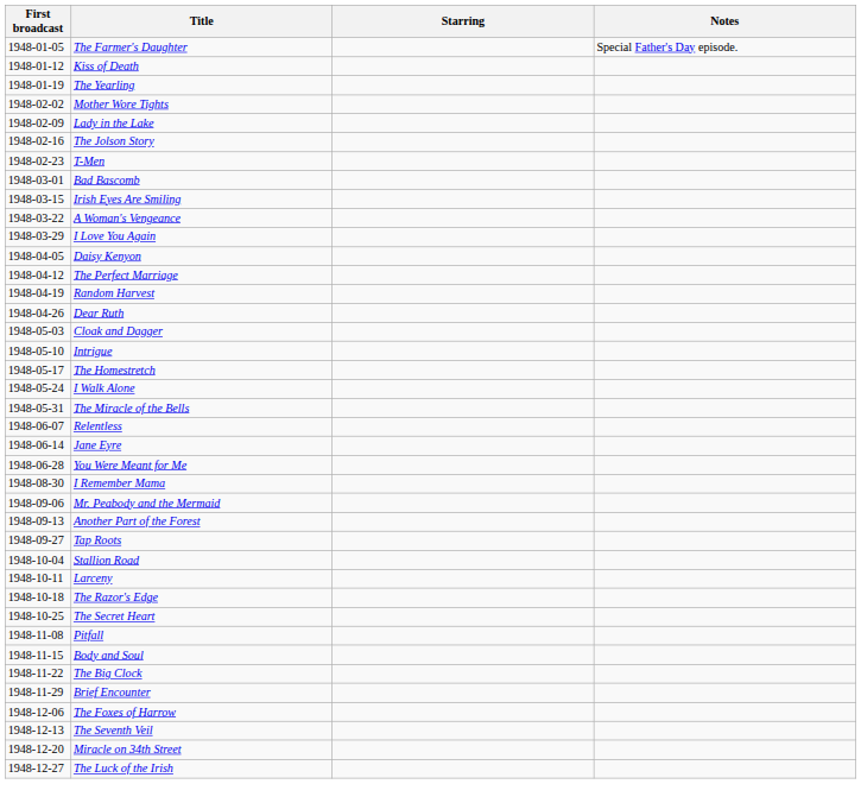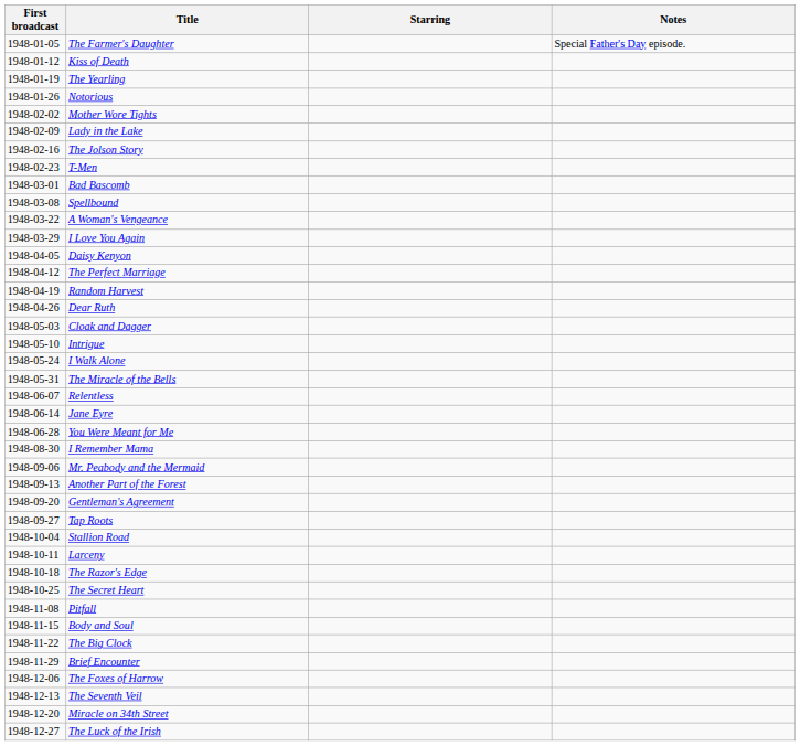 <table class="wikitable sortable plainrowheaders" width=90%>
 <tr>
 <th width=5% scope="col">First broadcast</th>
 <th width=25% scope="col">Title</th>
 <th width=25% scope="col">Starring</th>
 <th width=25% scope="col">Notes</th>
 </tr>
 <tr>
 <td rowspan=>1948-01-05</td>
 <td scope="row"><em><a href='#'>The Farmer's Daughter</a></em></td>
 <td></td>
 <td>Special <a href='#'>Father's Day</a> episode.</td>
 </tr>
 <tr>
 <td rowspan=>1948-01-12</td>
 <td scope="row"><em><a href='#'>Kiss of Death</a></em></td>
 <td></td>
 <td></td>
 </tr>
 <tr>
 <td rowspan=>1948-01-19</td>
 <td scope="row"><em><a href='#'>The Yearling</a></em></td>
+<td></td>
+<td></td>
+</tr>
+<tr>
+<td rowspan=>1948-01-26</td>
+<td scope="row"><em><a href='#'>Notorious</a></em></td>
 <td></td>
 <td></td>
 </tr>
 <tr>
 <td rowspan=>1948-02-02</td>
 <td scope="row"><em><a href='#'>Mother Wore Tights</a></em></td>
 <td></td>
 <td></td>
 </tr>
 <tr>
 <td rowspan=>1948-02-09</td>
 <td scope="row"><em><a href='#'>Lady in the Lake</a></em></td>
 <td></td>
 <td></td>
 </tr>
 <tr>
 <td rowspan=>1948-02-16</td>
 <td scope="row"><em><a href='#'>The Jolson Story</a></em></td>
 <td></td>
 <td></td>
 </tr>
 <tr>
 <td rowspan=>1948-02-23</td>
 <td scope="row"><em><a href='#'>T-Men</a></em></td>
 <td></td>
 <td></td>
 </tr>
 <tr>
 <td rowspan=>1948-03-01</td>
 <td scope="row"><em><a href='#'>Bad Bascomb</a></em></td>
 <td></td>
 <td></td>
 </tr>
 <tr>
-<td rowspan=>1948-03-15</td>
-<td scope="row"><em><a href='#'>Irish Eyes Are Smiling</a></em></td>
+<td rowspan=>1948-03-08</td>
+<td scope="row"><em><a href='#'>Spellbound</a></em></td>
 <td></td>
 <td></td>
 </tr>
 <tr>
 <td rowspan=>1948-03-22</td>
 <td scope="row"><em><a href='#'>A Woman's Vengeance</a></em></td>
 <td></td>
 <td></td>
 </tr>
 <tr>
 <td rowspan=>1948-03-29</td>
 <td scope="row"><em><a href='#'>I Love You Again</a></em></td>
 <td></td>
 <td></td>
 </tr>
 <tr>
 <td rowspan=>1948-04-05</td>
 <td scope="row"><em><a href='#'>Daisy Kenyon</a></em></td>
 <td></td>
 <td></td>
 </tr>
 <tr>
 <td rowspan=>1948-04-12</td>
 <td scope="row"><em><a href='#'>The Perfect Marriage</a></em></td>
 <td></td>
 <td></td>
 </tr>
 <tr>
 <td rowspan=>1948-04-19</td>
 <td scope="row"><em><a href='#'>Random Harvest</a></em></td>
 <td></td>
 <td></td>
 </tr>
 <tr>
 <td rowspan=>1948-04-26</td>
 <td scope="row"><em><a href='#'>Dear Ruth</a></em></td>
 <td></td>
 <td></td>
 </tr>
 <tr>
 <td rowspan=>1948-05-03</td>
 <td scope="row"><em><a href='#'>Cloak and Dagger</a></em></td>
 <td></td>
 <td></td>
 </tr>
 <tr>
 <td rowspan=>1948-05-10</td>
 <td scope="row"><em><a href='#'>Intrigue</a></em></td>
 <td></td>
 <td></td>
 </tr>
 <tr>
-<td rowspan=>1948-05-17</td>
-<td scope="row"><em><a href='#'>The Homestretch</a></em></td>
-<td></td>
-<td></td>
-</tr>
-<tr>
 <td rowspan=>1948-05-24</td>
 <td scope="row"><em><a href='#'>I Walk Alone</a></em></td>
 <td></td>
 <td></td>
 </tr>
 <tr>
 <td rowspan=>1948-05-31</td>
 <td scope="row"><em><a href='#'>The Miracle of the Bells</a></em></td>
 <td></td>
 <td></td>
 </tr>
 <tr>
 <td rowspan=>1948-06-07</td>
 <td scope="row"><em><a href='#'>Relentless</a></em></td>
 <td></td>
 <td></td>
 </tr>
 <tr>
 <td rowspan=>1948-06-14</td>
 <td scope="row"><em><a href='#'>Jane Eyre</a></em></td>
 <td></td>
 <td></td>
 </tr>
 <tr>
 <td rowspan=>1948-06-28</td>
 <td scope="row"><em><a href='#'>You Were Meant for Me</a></em></td>
 <td></td>
 <td></td>
 </tr>
 <tr>
 <td rowspan=>1948-08-30</td>
 <td scope="row"><em><a href='#'>I Remember Mama</a></em></td>
 <td></td>
 <td></td>
 </tr>
 <tr>
 <td rowspan=>1948-09-06</td>
 <td scope="row"><em><a href='#'>Mr. Peabody and the Mermaid</a></em></td>
 <td></td>
 <td></td>
 </tr>
 <tr>
 <td rowspan=>1948-09-13</td>
 <td scope="row"><em><a href='#'>Another Part of the Forest</a></em></td>
+<td></td>
+<td></td>
+</tr>
+<tr>
+<td rowspan=>1948-09-20</td>
+<td scope="row"><em><a href='#'>Gentleman's Agreement</a></em></td>
 <td></td>
 <td></td>
 </tr>
 <tr>
 <td rowspan=>1948-09-27</td>
 <td scope="row"><em><a href='#'>Tap Roots</a></em></td>
 <td></td>
 <td></td>
 </tr>
 <tr>
 <td rowspan=>1948-10-04</td>
 <td scope="row"><em><a href='#'>Stallion Road</a></em></td>
 <td></td>
 <td></td>
 </tr>
 <tr>
 <td rowspan=>1948-10-11</td>
 <td scope="row"><em><a href='#'>Larceny</a></em></td>
 <td></td>
 <td></td>
 </tr>
 <tr>
 <td rowspan=>1948-10-18</td>
 <td scope="row"><em><a href='#'>The Razor's Edge</a></em></td>
 <td></td>
 <td></td>
 </tr>
 <tr>
 <td rowspan=>1948-10-25</td>
 <td scope="row"><em><a href='#'>The Secret Heart</a></em></td>
 <td></td>
 <td></td>
 </tr>
 <tr>
 <td rowspan=>1948-11-08</td>
 <td scope="row"><em><a href='#'>Pitfall</a></em></td>
 <td></td>
 <td></td>
 </tr>
 <tr>
 <td rowspan=>1948-11-15</td>
 <td scope="row"><em><a href='#'>Body and Soul</a></em></td>
 <td></td>
 <td></td>
 </tr>
 <tr>
 <td rowspan=>1948-11-22</td>
 <td scope="row"><em><a href='#'>The Big Clock</a></em></td>
 <td></td>
 <td></td>
 </tr>
 <tr>
 <td rowspan=>1948-11-29</td>
 <td scope="row"><em><a href='#'>Brief Encounter</a></em></td>
 <td></td>
 <td></td>
 </tr>
 <tr>
 <td rowspan=>1948-12-06</td>
 <td scope="row"><em><a href='#'>The Foxes of Harrow</a></em></td>
 <td></td>
 <td></td>
 </tr>
 <tr>
 <td rowspan=>1948-12-13</td>
 <td scope="row"><em><a href='#'>The Seventh Veil</a></em></td>
 <td></td>
 <td></td>
 </tr>
 <tr>
 <td rowspan=>1948-12-20</td>
 <td scope="row"><em><a href='#'>Miracle on 34th Street</a></em></td>
 <td></td>
 <td></td>
 </tr>
 <tr>
 <td rowspan=>1948-12-27</td>
 <td scope="row"><em><a href='#'>The Luck of the Irish</a></em></td>
 <td></td>
 <td></td>
 </tr>
 </table>
